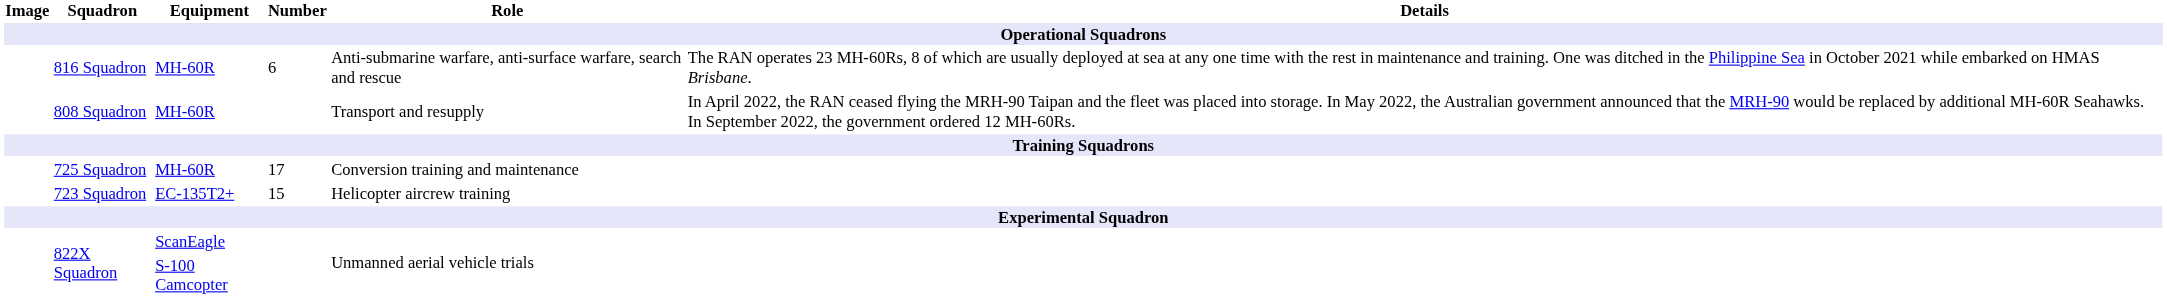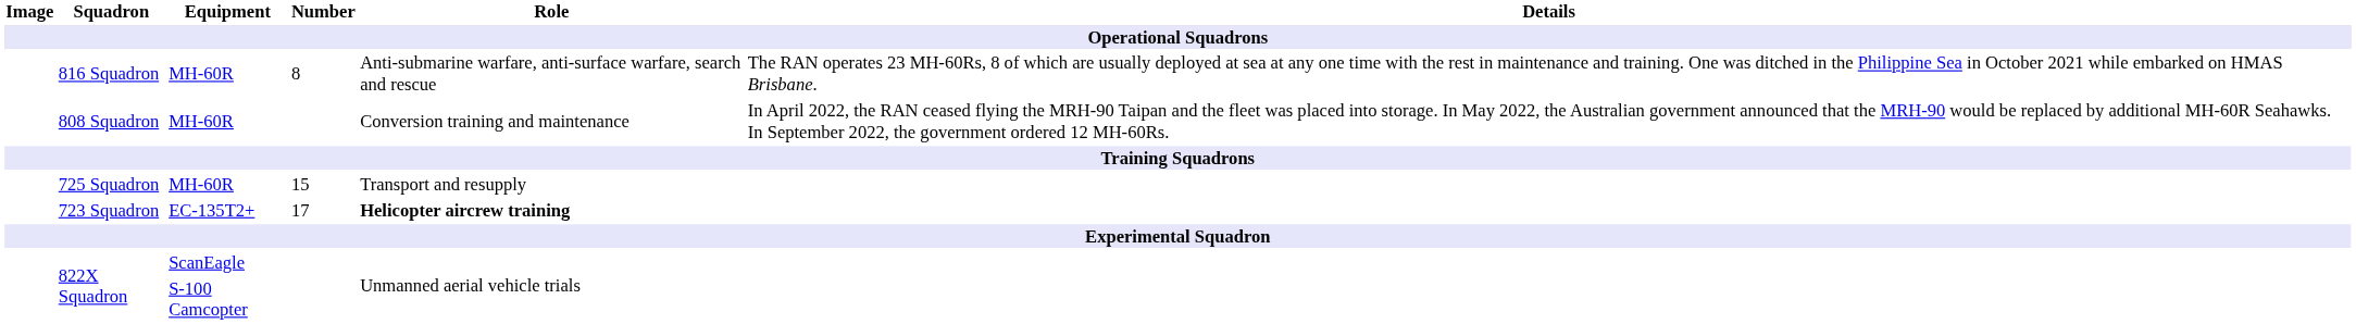 <table class="toccolours" style="width: 100%; font-size:95%;">
 <tr>
 <th>Image</th>
 <th>Squadron</th>
 <th>Equipment</th>
 <th>Number</th>
 <th>Role</th>
 <th>Details</th>
 </tr>
 <tr style="background:#ccc;">
 <th colspan="6"  style="background:lavender">Operational Squadrons</th>
 </tr>
 <tr>
 <td></td>
 <td><a href='#'>816 Squadron</a></td>
 <td><a href='#'>MH-60R</a></td>
-<td>6</td>
+<td>8</td>
 <td>Anti-submarine warfare, anti-surface warfare, search and rescue</td>
 <td>The RAN operates 23 MH-60Rs, 8 of which are usually deployed at sea at any one time with the rest in maintenance and training. One was ditched in the <a href='#'>Philippine Sea</a> in October 2021 while embarked on HMAS <em>Brisbane</em>.</td>
 </tr>
 <tr>
 <td></td>
 <td><a href='#'>808 Squadron</a></td>
 <td><a href='#'>MH-60R</a></td>
 <td></td>
-<td>Transport and resupply</td>
+<td>Conversion training and maintenance</td>
 <td>In April 2022, the RAN ceased flying the MRH-90 Taipan and the fleet was placed into storage. In May 2022, the Australian government announced that the <a href='#'>MRH-90</a> would be replaced by additional MH-60R Seahawks. In September 2022, the government ordered 12 MH-60Rs.</td>
 </tr>
 <tr>
 <th colspan="6"  style="background:lavender">Training Squadrons</th>
 </tr>
 <tr>
 <td></td>
 <td><a href='#'>725 Squadron</a></td>
 <td><a href='#'>MH-60R</a></td>
-<td>17</td>
-<td>Conversion training and maintenance</td>
+<td>15</td>
+<td>Transport and resupply</td>
 <td></td>
 </tr>
 <tr>
 <td></td>
 <td><a href='#'>723 Squadron</a></td>
 <td><a href='#'>EC-135T2+</a></td>
-<td>15</td>
-<td>Helicopter aircrew training</td>
+<td>17</td>
+<td><strong>Helicopter aircrew training</strong></td>
 <td></td>
 </tr>
 <tr>
 <th colspan="6"  style="background:lavender">Experimental Squadron</th>
 </tr>
 <tr>
 <td></td>
 <td rowspan="2"><a href='#'>822X Squadron</a></td>
 <td><a href='#'>ScanEagle</a></td>
 <td></td>
 <td rowspan="2">Unmanned aerial vehicle trials</td>
 <td></td>
 </tr>
 <tr>
 <td></td>
 <td><a href='#'>S-100 Camcopter</a></td>
 <td></td>
 <td></td>
 </tr>
 <tr>
 </tr>
 </table>
